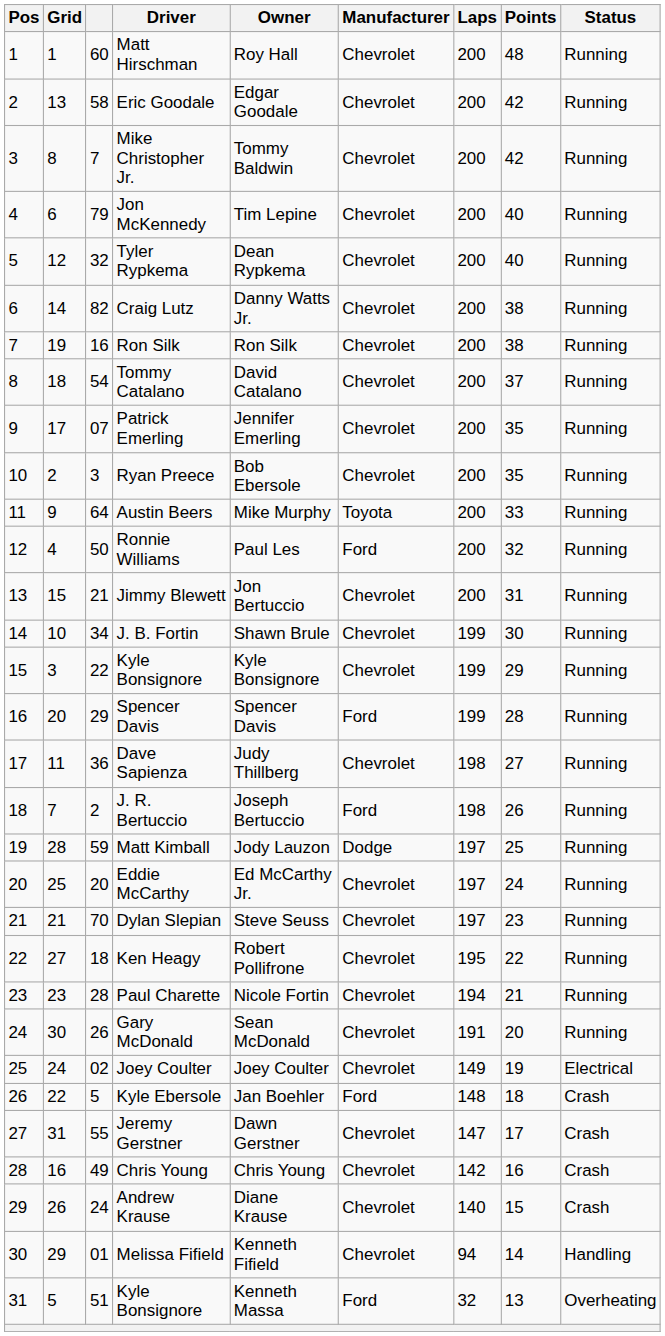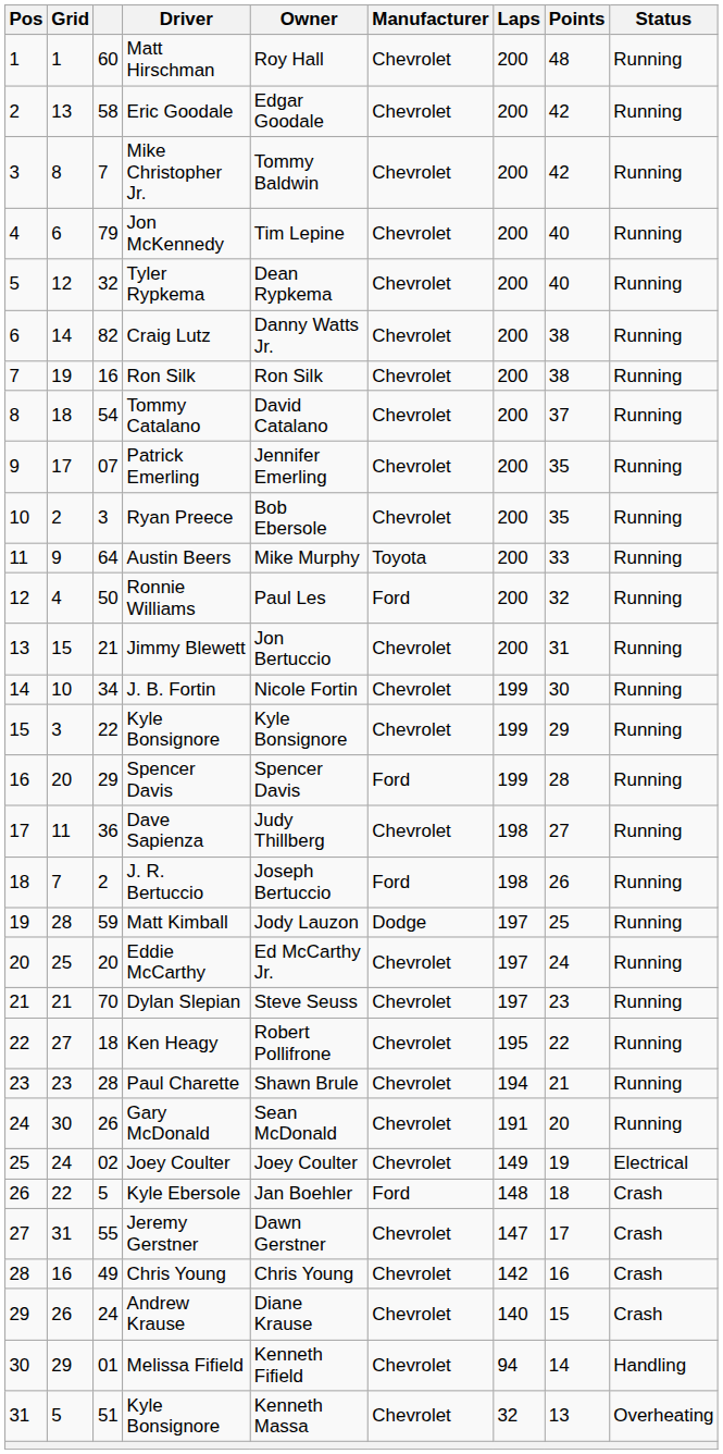 <table class="wikitable" style="font-size:98%">
 <tr>
 <th>Pos</th>
 <th>Grid</th>
 <th></th>
 <th>Driver</th>
 <th>Owner</th>
 <th>Manufacturer</th>
 <th>Laps</th>
 <th>Points</th>
 <th>Status</th>
 </tr>
 <tr>
 <td>1</td>
 <td>1</td>
 <td>60</td>
 <td>Matt Hirschman</td>
 <td>Roy Hall</td>
 <td>Chevrolet</td>
 <td>200</td>
 <td>48</td>
 <td>Running</td>
 </tr>
 <tr>
 <td>2</td>
 <td>13</td>
 <td>58</td>
 <td>Eric Goodale</td>
 <td>Edgar Goodale</td>
 <td>Chevrolet</td>
 <td>200</td>
 <td>42</td>
 <td>Running</td>
 </tr>
 <tr>
 <td>3</td>
 <td>8</td>
 <td>7</td>
 <td>Mike Christopher Jr.</td>
 <td>Tommy Baldwin</td>
 <td>Chevrolet</td>
 <td>200</td>
 <td>42</td>
 <td>Running</td>
 </tr>
 <tr>
 <td>4</td>
 <td>6</td>
 <td>79</td>
 <td>Jon McKennedy</td>
 <td>Tim Lepine</td>
 <td>Chevrolet</td>
 <td>200</td>
 <td>40</td>
 <td>Running</td>
 </tr>
 <tr>
 <td>5</td>
 <td>12</td>
 <td>32</td>
 <td>Tyler Rypkema</td>
 <td>Dean Rypkema</td>
 <td>Chevrolet</td>
 <td>200</td>
 <td>40</td>
 <td>Running</td>
 </tr>
 <tr>
 <td>6</td>
 <td>14</td>
 <td>82</td>
 <td>Craig Lutz</td>
 <td>Danny Watts Jr.</td>
 <td>Chevrolet</td>
 <td>200</td>
 <td>38</td>
 <td>Running</td>
 </tr>
 <tr>
 <td>7</td>
 <td>19</td>
 <td>16</td>
 <td>Ron Silk</td>
 <td>Ron Silk</td>
 <td>Chevrolet</td>
 <td>200</td>
 <td>38</td>
 <td>Running</td>
 </tr>
 <tr>
 <td>8</td>
 <td>18</td>
 <td>54</td>
 <td>Tommy Catalano</td>
 <td>David Catalano</td>
 <td>Chevrolet</td>
 <td>200</td>
 <td>37</td>
 <td>Running</td>
 </tr>
 <tr>
 <td>9</td>
 <td>17</td>
 <td>07</td>
 <td>Patrick Emerling</td>
 <td>Jennifer Emerling</td>
 <td>Chevrolet</td>
 <td>200</td>
 <td>35</td>
 <td>Running</td>
 </tr>
 <tr>
 <td>10</td>
 <td>2</td>
 <td>3</td>
 <td>Ryan Preece</td>
 <td>Bob Ebersole</td>
 <td>Chevrolet</td>
 <td>200</td>
 <td>35</td>
 <td>Running</td>
 </tr>
 <tr>
 <td>11</td>
 <td>9</td>
 <td>64</td>
 <td>Austin Beers</td>
 <td>Mike Murphy</td>
 <td>Toyota</td>
 <td>200</td>
 <td>33</td>
 <td>Running</td>
 </tr>
 <tr>
 <td>12</td>
 <td>4</td>
 <td>50</td>
 <td>Ronnie Williams</td>
 <td>Paul Les</td>
 <td>Ford</td>
 <td>200</td>
 <td>32</td>
 <td>Running</td>
 </tr>
 <tr>
 <td>13</td>
 <td>15</td>
 <td>21</td>
 <td>Jimmy Blewett</td>
 <td>Jon Bertuccio</td>
 <td>Chevrolet</td>
 <td>200</td>
 <td>31</td>
 <td>Running</td>
 </tr>
 <tr>
 <td>14</td>
 <td>10</td>
 <td>34</td>
 <td>J. B. Fortin</td>
-<td>Shawn Brule</td>
+<td>Nicole Fortin</td>
 <td>Chevrolet</td>
 <td>199</td>
 <td>30</td>
 <td>Running</td>
 </tr>
 <tr>
 <td>15</td>
 <td>3</td>
 <td>22</td>
 <td>Kyle Bonsignore</td>
 <td>Kyle Bonsignore</td>
 <td>Chevrolet</td>
 <td>199</td>
 <td>29</td>
 <td>Running</td>
 </tr>
 <tr>
 <td>16</td>
 <td>20</td>
 <td>29</td>
 <td>Spencer Davis</td>
 <td>Spencer Davis</td>
 <td>Ford</td>
 <td>199</td>
 <td>28</td>
 <td>Running</td>
 </tr>
 <tr>
 <td>17</td>
 <td>11</td>
 <td>36</td>
 <td>Dave Sapienza</td>
 <td>Judy Thillberg</td>
 <td>Chevrolet</td>
 <td>198</td>
 <td>27</td>
 <td>Running</td>
 </tr>
 <tr>
 <td>18</td>
 <td>7</td>
 <td>2</td>
 <td>J. R. Bertuccio</td>
 <td>Joseph Bertuccio</td>
 <td>Ford</td>
 <td>198</td>
 <td>26</td>
 <td>Running</td>
 </tr>
 <tr>
 <td>19</td>
 <td>28</td>
 <td>59</td>
 <td>Matt Kimball</td>
 <td>Jody Lauzon</td>
 <td>Dodge</td>
 <td>197</td>
 <td>25</td>
 <td>Running</td>
 </tr>
 <tr>
 <td>20</td>
 <td>25</td>
 <td>20</td>
 <td>Eddie McCarthy</td>
 <td>Ed McCarthy Jr.</td>
 <td>Chevrolet</td>
 <td>197</td>
 <td>24</td>
 <td>Running</td>
 </tr>
 <tr>
 <td>21</td>
 <td>21</td>
 <td>70</td>
 <td>Dylan Slepian</td>
 <td>Steve Seuss</td>
 <td>Chevrolet</td>
 <td>197</td>
 <td>23</td>
 <td>Running</td>
 </tr>
 <tr>
 <td>22</td>
 <td>27</td>
 <td>18</td>
 <td>Ken Heagy</td>
 <td>Robert Pollifrone</td>
 <td>Chevrolet</td>
 <td>195</td>
 <td>22</td>
 <td>Running</td>
 </tr>
 <tr>
 <td>23</td>
 <td>23</td>
 <td>28</td>
 <td>Paul Charette</td>
-<td>Nicole Fortin</td>
+<td>Shawn Brule</td>
 <td>Chevrolet</td>
 <td>194</td>
 <td>21</td>
 <td>Running</td>
 </tr>
 <tr>
 <td>24</td>
 <td>30</td>
 <td>26</td>
 <td>Gary McDonald</td>
 <td>Sean McDonald</td>
 <td>Chevrolet</td>
 <td>191</td>
 <td>20</td>
 <td>Running</td>
 </tr>
 <tr>
 <td>25</td>
 <td>24</td>
 <td>02</td>
 <td>Joey Coulter</td>
 <td>Joey Coulter</td>
 <td>Chevrolet</td>
 <td>149</td>
 <td>19</td>
 <td>Electrical</td>
 </tr>
 <tr>
 <td>26</td>
 <td>22</td>
 <td>5</td>
 <td>Kyle Ebersole</td>
 <td>Jan Boehler</td>
 <td>Ford</td>
 <td>148</td>
 <td>18</td>
 <td>Crash</td>
 </tr>
 <tr>
 <td>27</td>
 <td>31</td>
 <td>55</td>
 <td>Jeremy Gerstner</td>
 <td>Dawn Gerstner</td>
 <td>Chevrolet</td>
 <td>147</td>
 <td>17</td>
 <td>Crash</td>
 </tr>
 <tr>
 <td>28</td>
 <td>16</td>
 <td>49</td>
 <td>Chris Young</td>
 <td>Chris Young</td>
 <td>Chevrolet</td>
 <td>142</td>
 <td>16</td>
 <td>Crash</td>
 </tr>
 <tr>
 <td>29</td>
 <td>26</td>
 <td>24</td>
 <td>Andrew Krause</td>
 <td>Diane Krause</td>
 <td>Chevrolet</td>
 <td>140</td>
 <td>15</td>
 <td>Crash</td>
 </tr>
 <tr>
 <td>30</td>
 <td>29</td>
 <td>01</td>
 <td>Melissa Fifield</td>
 <td>Kenneth Fifield</td>
 <td>Chevrolet</td>
 <td>94</td>
 <td>14</td>
 <td>Handling</td>
 </tr>
 <tr>
 <td>31</td>
 <td>5</td>
 <td>51</td>
 <td>Kyle Bonsignore</td>
 <td>Kenneth Massa</td>
-<td>Ford</td>
+<td>Chevrolet</td>
 <td>32</td>
 <td>13</td>
 <td>Overheating</td>
 </tr>
 <tr>
 <th colspan="9"></th>
 </tr>
 <tr>
 </tr>
 </table>
